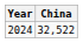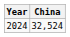 <table class="wikitable">
 <tr>
 <th>Year</th>
 <th>China</th>
 </tr>
 <tr>
 <td>2024</td>
-<td>32,522</td>
+<td>32,524</td>
 </tr>
 </table>
